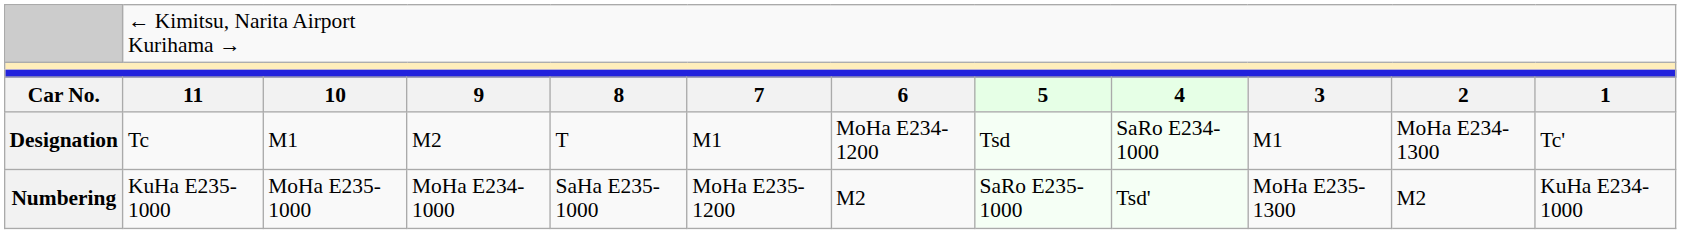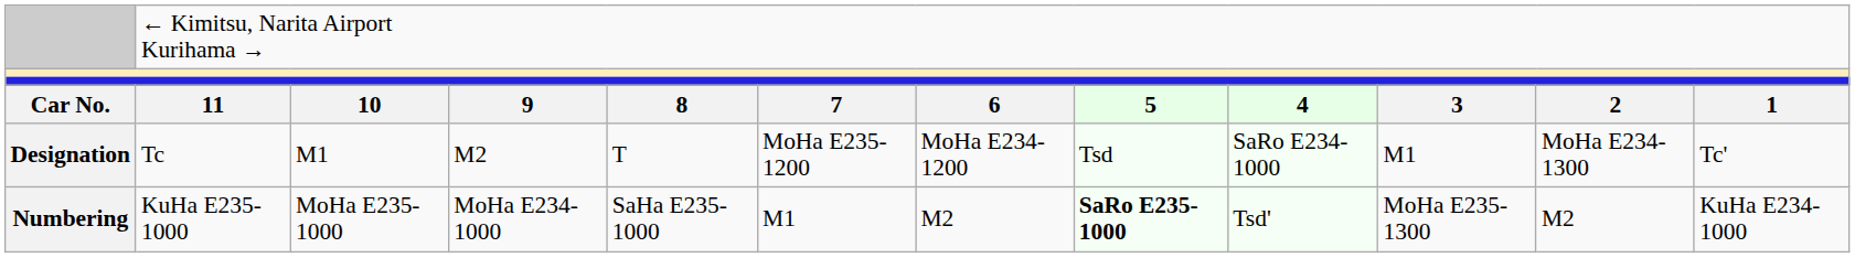 <table class="wikitable">
 <tr>
 <td style="background-color:#ccc;"> </td>
 <td colspan="11"><div>← Kimitsu, Narita Airport</div><div>Kurihama →</div></td>
 </tr>
 <tr style="line-height: 5px; background-color: #ffeebb;">
 <td colspan="12" style="padding:0; border:0;"> </td>
 </tr>
 <tr style="line-height: 5px; background-color: #2222dd;">
 <td colspan="12" style="padding:0; border:0;"> </td>
 </tr>
 <tr>
 <th>Car No.</th>
 <th>11</th>
 <th>10</th>
 <th>9</th>
 <th>8</th>
 <th>7</th>
 <th>6</th>
 <th style="background: #E6FFE6">5</th>
 <th style="background: #E6FFE6">4</th>
 <th>3</th>
 <th>2</th>
 <th>1</th>
 </tr>
 <tr>
 <th>Designation</th>
 <td>Tc</td>
 <td>M1</td>
 <td>M2</td>
 <td>T</td>
-<td>M1</td>
+<td>MoHa E235-1200</td>
 <td>MoHa E234-1200</td>
 <td style="background: #F5FFF5">Tsd</td>
 <td style="background: #F5FFF5">SaRo E234-1000</td>
 <td>M1</td>
 <td>MoHa E234-1300</td>
 <td>Tc'</td>
 </tr>
 <tr>
 <th>Numbering</th>
 <td>KuHa E235-1000</td>
 <td>MoHa E235-1000</td>
 <td>MoHa E234-1000</td>
 <td>SaHa E235-1000</td>
-<td>MoHa E235-1200</td>
+<td>M1</td>
 <td>M2</td>
-<td style="background: #F5FFF5">SaRo E235-1000</td>
+<td style="background: #F5FFF5"><strong>SaRo E235-1000</strong></td>
 <td style="background: #F5FFF5">Tsd'</td>
 <td>MoHa E235-1300</td>
 <td>M2</td>
 <td>KuHa E234-1000</td>
 </tr>
 </table>
